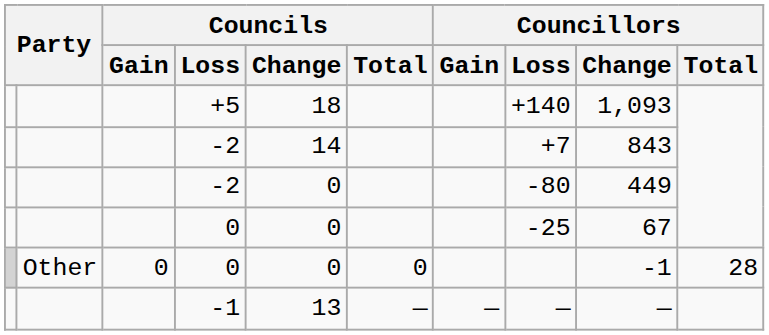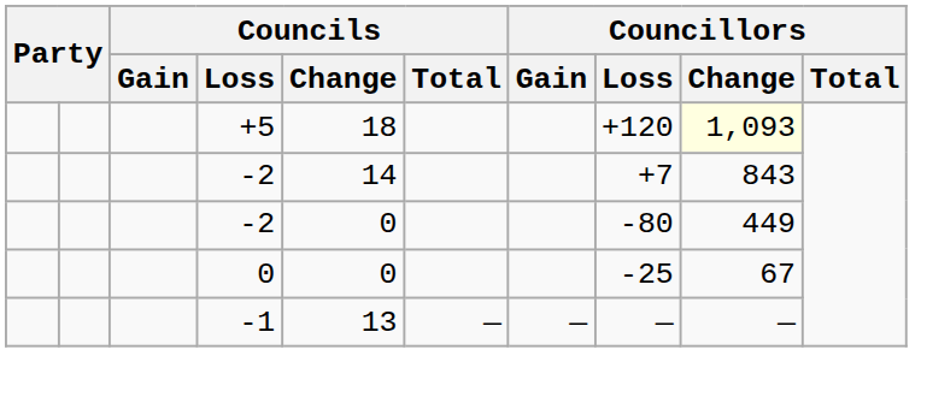 <table class="wikitable">
 <tr>
 <th colspan="2" rowspan="2">Party</th>
 <th colspan="4">Councils</th>
 <th colspan="4">Councillors</th>
 </tr>
 <tr>
 <th valign="top">Gain</th>
 <th valign="top">Loss</th>
 <th valign="top">Change</th>
 <th style="text-align: right;" valign="top">Total</th>
 <th valign="top">Gain</th>
 <th valign="top">Loss</th>
 <th style="text-align: right;" valign="top">Change</th>
 <th style="text-align: right;" valign="top">Total</th>
 </tr>
 <tr>
 <td></td>
 <td align="right"></td>
 <td align="right"></td>
 <td align="right">+5</td>
 <td align="right">18</td>
 <td align="right"></td>
 <td align="right"></td>
-<td align="right">+140</td>
-<td align="right">1,093</td>
+<td align="right">+120</td>
+<td align="right" style="background: lightyellow;">1,093</td>
 </tr>
 <tr>
 <td></td>
 <td align="right"></td>
 <td align="right"></td>
 <td align="right">-2</td>
 <td align="right">14</td>
 <td align="right"></td>
 <td align="right"></td>
 <td align="right">+7</td>
 <td align="right">843</td>
 </tr>
 <tr>
 <td></td>
 <td align="right"></td>
 <td align="right"></td>
 <td align="right">-2</td>
 <td align="right">0</td>
 <td align="right"></td>
 <td align="right"></td>
 <td align="right">-80</td>
 <td align="right">449</td>
 </tr>
 <tr>
 <td></td>
 <td align="right"></td>
 <td align="right"></td>
 <td align="right">0</td>
 <td align="right">0</td>
 <td align="right"></td>
 <td align="right"></td>
 <td align="right">-25</td>
 <td align="right">67</td>
 </tr>
 <tr>
-<td bgcolor="#d3d3d3"></td>
-<td>Other</td>
-<td align="right">0</td>
-<td align="right">0</td>
-<td align="right">0</td>
-<td align="right">0</td>
-<td align="right"></td>
-<td align="right"></td>
-<td align="right">-1</td>
-<td align="right">28</td>
-</tr>
-<tr>
 <td></td>
 <td align="right"></td>
 <td align="right"></td>
 <td align="right">-1</td>
 <td align="right">13</td>
 <td align="right">—</td>
 <td align="right">—</td>
 <td align="right">—</td>
 <td align="right">—</td>
 </tr>
 </table>
